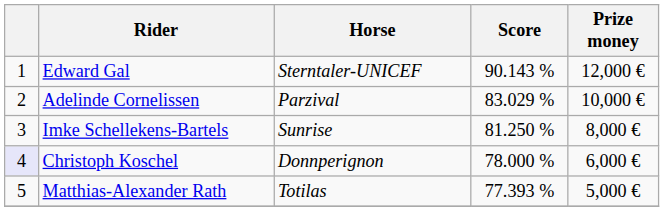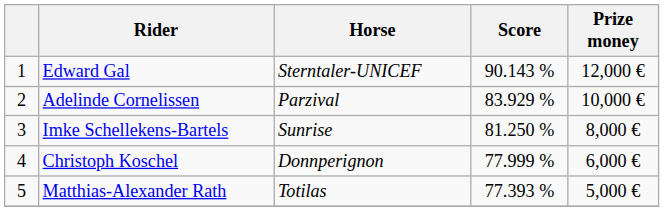 <table class="wikitable" style="font-size: 90%">
 <tr>
 <th width=20></th>
 <th width=180>Rider</th>
 <th width=150>Horse</th>
 <th width=70>Score</th>
 <th width=65>Prize<br>money</th>
 </tr>
 <tr>
 <td align=center>1</td>
 <td><a href='#'>Edward Gal</a></td>
 <td><em>Sterntaler-UNICEF</em></td>
 <td align=center>90.143 %</td>
 <td align=center>12,000 €</td>
 </tr>
 <tr>
 <td align=center>2</td>
 <td><a href='#'>Adelinde Cornelissen</a></td>
 <td><em>Parzival</em></td>
-<td align=center>83.029 %</td>
+<td align=center>83.929 %</td>
 <td align=center>10,000 €</td>
 </tr>
 <tr>
 <td align=center>3</td>
 <td><a href='#'>Imke Schellekens-Bartels</a></td>
 <td><em>Sunrise</em></td>
 <td align=center>81.250 %</td>
 <td align=center>8,000 €</td>
 </tr>
 <tr>
-<td align=center style="background: lavender;">4</td>
+<td align=center>4</td>
 <td><a href='#'>Christoph Koschel</a></td>
 <td><em>Donnperignon</em></td>
-<td align=center>78.000 %</td>
+<td align=center>77.999 %</td>
 <td align=center>6,000 €</td>
 </tr>
 <tr>
 <td align=center>5</td>
 <td><a href='#'>Matthias-Alexander Rath</a></td>
 <td><em>Totilas</em></td>
 <td align=center>77.393 %</td>
 <td align=center>5,000 €</td>
 </tr>
 <tr>
 </tr>
 </table>
